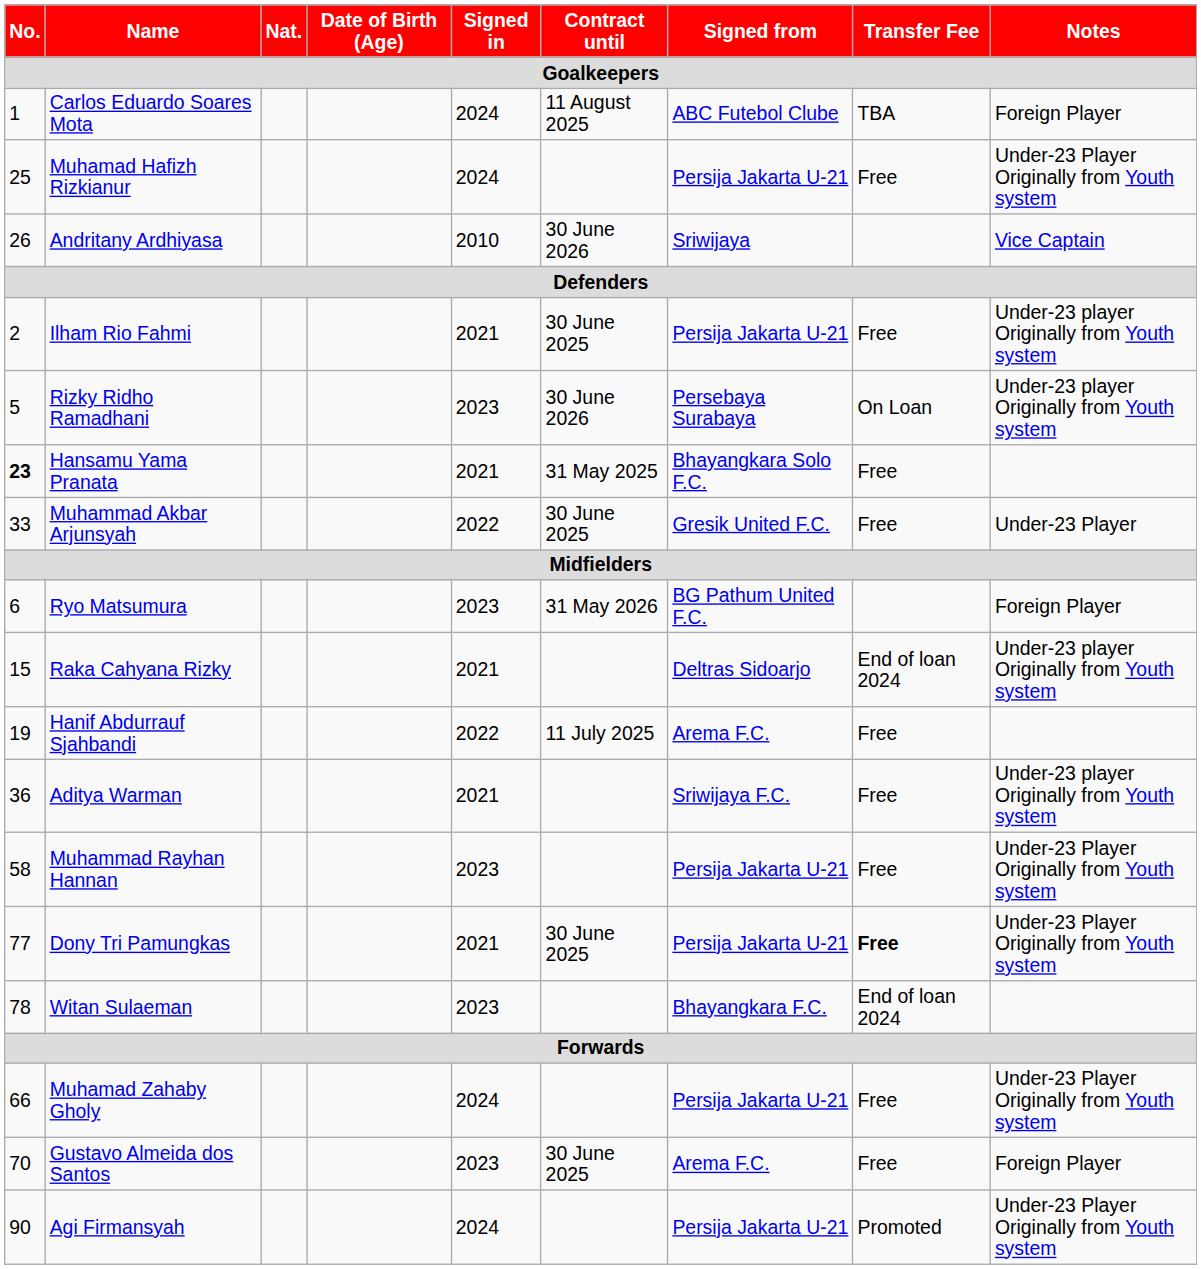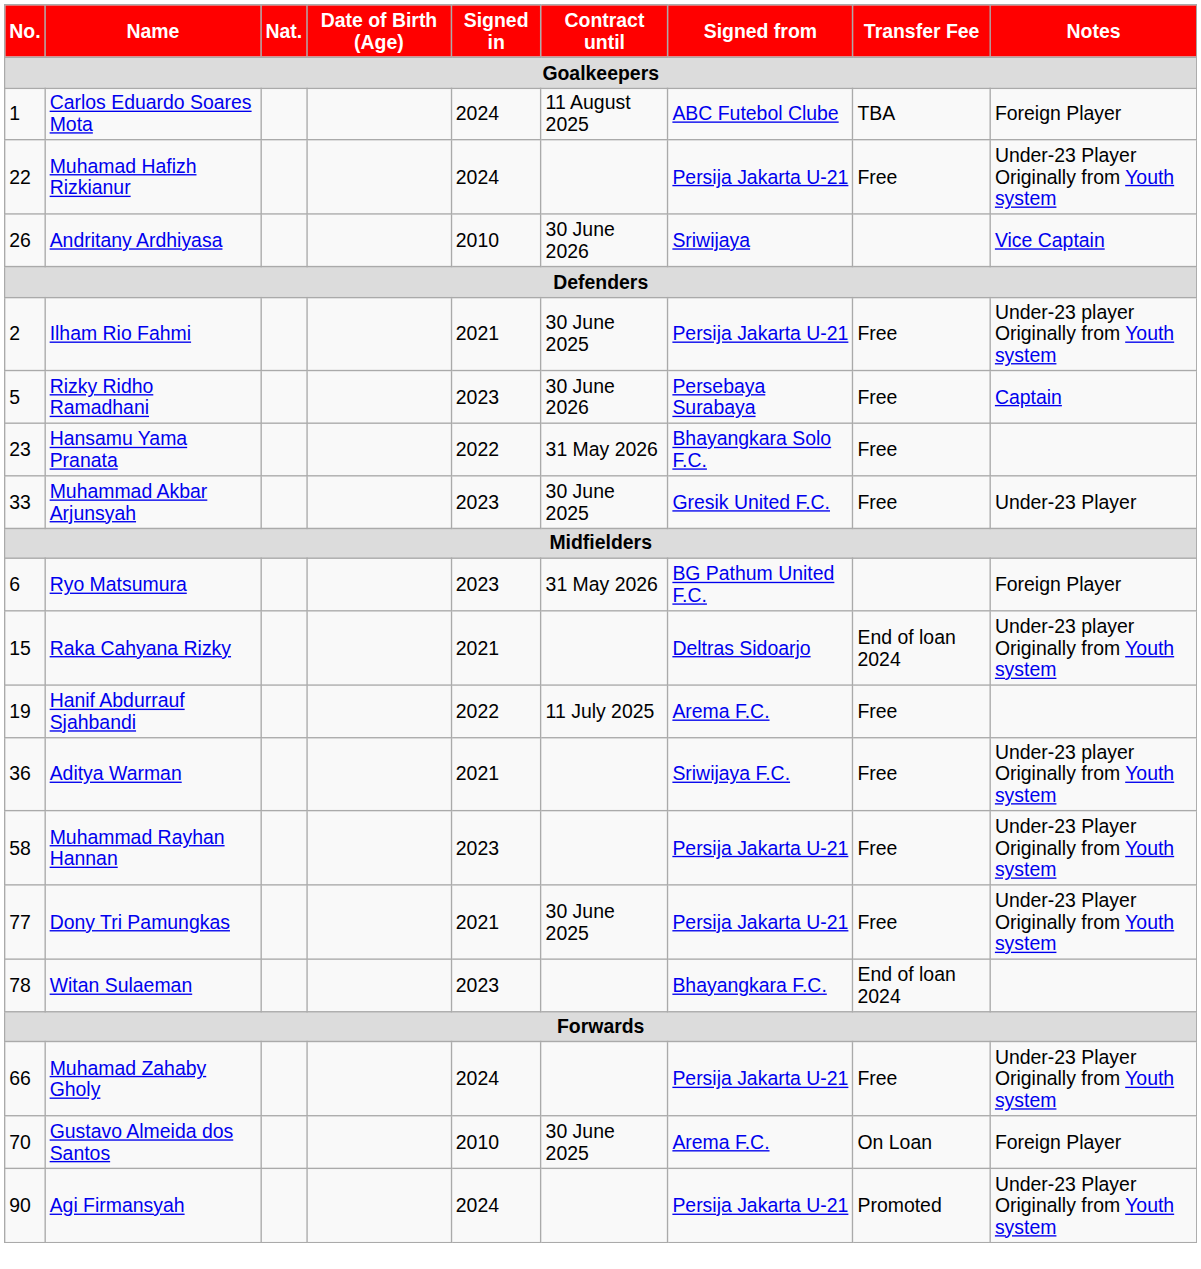 <table class="wikitable"  style="text-align:left; font-size:90%; width:100%;">
 <tr>
 <th style="background:red; color:white; text-align:center;">No.</th>
 <th style="background:red; color:white; text-align:center;">Name</th>
 <th style="background:red; color:white; text-align:center;">Nat.</th>
 <th style="background:red; color:white; text-align:center;">Date of Birth (Age)</th>
 <th style="background:red; color:white; text-align:center;">Signed in</th>
 <th style="background:red; color:white; text-align:center;">Contract until</th>
 <th style="background:red; color:white; text-align:center;">Signed from</th>
 <th style="background:red; color:white; text-align:center;">Transfer Fee</th>
 <th style="background:red; color:white; text-align:center;">Notes</th>
 </tr>
 <tr>
 <th colspan="9" style="background:#dcdcdc; text-align:center;">Goalkeepers</th>
 </tr>
 <tr>
 <td>1</td>
 <td><a href='#'>Carlos Eduardo Soares Mota</a></td>
 <td></td>
 <td></td>
 <td>2024</td>
 <td>11 August 2025</td>
 <td> <a href='#'>ABC Futebol Clube</a></td>
 <td>TBA</td>
 <td>Foreign Player</td>
 </tr>
 <tr>
-<td>25</td>
+<td>22</td>
 <td><a href='#'>Muhamad Hafizh Rizkianur</a></td>
 <td></td>
 <td></td>
 <td>2024</td>
 <td></td>
 <td> <a href='#'>Persija Jakarta U-21</a></td>
 <td>Free</td>
 <td>Under-23 Player <br> Originally from <a href='#'>Youth system</a></td>
 </tr>
 <tr>
 <td>26</td>
 <td><a href='#'>Andritany Ardhiyasa</a></td>
 <td></td>
 <td></td>
 <td>2010</td>
 <td>30 June 2026</td>
 <td> <a href='#'>Sriwijaya</a></td>
 <td></td>
 <td><a href='#'>Vice Captain</a></td>
 </tr>
 <tr>
 <th colspan="9" style="background:#dcdcdc; text-align:center;">Defenders</th>
 </tr>
 <tr>
 <td>2</td>
 <td><a href='#'>Ilham Rio Fahmi</a></td>
 <td></td>
 <td></td>
 <td>2021</td>
 <td>30 June 2025</td>
 <td> <a href='#'>Persija Jakarta U-21</a></td>
 <td>Free</td>
 <td>Under-23 player <br> Originally from <a href='#'>Youth system</a></td>
 </tr>
 <tr>
 <td>5</td>
 <td><a href='#'>Rizky Ridho Ramadhani</a></td>
 <td></td>
 <td></td>
 <td>2023</td>
 <td>30 June 2026</td>
 <td> <a href='#'>Persebaya Surabaya</a></td>
-<td>On Loan</td>
-<td>Under-23 player <br> Originally from <a href='#'>Youth system</a></td>
+<td>Free</td>
+<td><a href='#'>Captain</a></td>
 </tr>
 <tr>
-<td><strong>23</strong></td>
+<td>23</td>
 <td><a href='#'>Hansamu Yama Pranata</a></td>
 <td></td>
 <td></td>
-<td>2021</td>
-<td>31 May 2025</td>
+<td>2022</td>
+<td>31 May 2026</td>
 <td> <a href='#'>Bhayangkara Solo F.C.</a></td>
 <td>Free</td>
 <td></td>
 </tr>
 <tr>
 <td>33</td>
 <td><a href='#'>Muhammad Akbar Arjunsyah</a></td>
 <td></td>
 <td></td>
-<td>2022</td>
+<td>2023</td>
 <td>30 June 2025</td>
 <td> <a href='#'>Gresik United F.C.</a></td>
 <td>Free</td>
 <td>Under-23 Player</td>
 </tr>
 <tr>
 <th colspan="9" style="background:#dcdcdc; text-align:center;">Midfielders</th>
 </tr>
 <tr>
 <td>6</td>
 <td><a href='#'>Ryo Matsumura</a></td>
 <td></td>
 <td></td>
 <td>2023</td>
 <td>31 May 2026</td>
 <td> <a href='#'>BG Pathum United F.C.</a></td>
 <td></td>
 <td>Foreign Player</td>
 </tr>
 <tr>
 <td>15</td>
 <td><a href='#'>Raka Cahyana Rizky</a></td>
 <td></td>
 <td></td>
 <td>2021</td>
 <td></td>
 <td> <a href='#'>Deltras Sidoarjo</a></td>
 <td>End of loan 2024</td>
 <td>Under-23 player <br> Originally from <a href='#'>Youth system</a></td>
 </tr>
 <tr>
 <td>19</td>
 <td><a href='#'>Hanif Abdurrauf Sjahbandi</a></td>
 <td></td>
 <td></td>
 <td>2022</td>
 <td>11 July 2025</td>
 <td> <a href='#'>Arema F.C.</a></td>
 <td>Free</td>
 <td></td>
 </tr>
 <tr>
 <td>36</td>
 <td><a href='#'>Aditya Warman</a></td>
 <td></td>
 <td></td>
 <td>2021</td>
 <td></td>
 <td> <a href='#'>Sriwijaya F.C.</a></td>
 <td>Free</td>
 <td>Under-23 player <br> Originally from <a href='#'>Youth system</a></td>
 </tr>
 <tr>
 <td>58</td>
 <td><a href='#'>Muhammad Rayhan Hannan</a></td>
 <td></td>
 <td></td>
 <td>2023</td>
 <td></td>
 <td> <a href='#'>Persija Jakarta U-21</a></td>
 <td>Free</td>
 <td>Under-23 Player <br> Originally from <a href='#'>Youth system</a></td>
 </tr>
 <tr>
 <td>77</td>
 <td><a href='#'>Dony Tri Pamungkas</a></td>
 <td></td>
 <td></td>
 <td>2021</td>
 <td>30 June 2025</td>
 <td> <a href='#'>Persija Jakarta U-21</a></td>
-<td><strong>Free</strong></td>
+<td>Free</td>
 <td>Under-23 Player <br> Originally from <a href='#'>Youth system</a></td>
 </tr>
 <tr>
 <td>78</td>
 <td><a href='#'>Witan Sulaeman</a></td>
 <td></td>
 <td></td>
 <td>2023</td>
 <td></td>
 <td> <a href='#'>Bhayangkara F.C.</a></td>
 <td>End of loan 2024</td>
 <td></td>
 </tr>
 <tr>
 <th colspan="9" style="background:#dcdcdc; text-align:center;">Forwards</th>
 </tr>
 <tr>
 <td>66</td>
 <td><a href='#'>Muhamad Zahaby Gholy</a></td>
 <td></td>
 <td></td>
 <td>2024</td>
 <td></td>
 <td> <a href='#'>Persija Jakarta U-21</a></td>
 <td>Free</td>
 <td>Under-23 Player <br> Originally from <a href='#'>Youth system</a></td>
 </tr>
 <tr>
 <td>70</td>
 <td><a href='#'>Gustavo Almeida dos Santos</a></td>
 <td></td>
 <td></td>
-<td>2023</td>
+<td>2010</td>
 <td>30 June 2025</td>
 <td> <a href='#'>Arema F.C.</a></td>
-<td>Free</td>
+<td>On Loan</td>
 <td>Foreign Player</td>
 </tr>
 <tr>
 <td>90</td>
 <td><a href='#'>Agi Firmansyah</a></td>
 <td></td>
 <td></td>
 <td>2024</td>
 <td></td>
 <td> <a href='#'>Persija Jakarta U-21</a></td>
 <td>Promoted</td>
 <td>Under-23 Player <br> Originally from <a href='#'>Youth system</a></td>
 </tr>
 </table>
